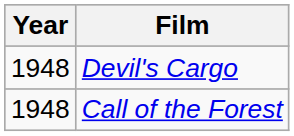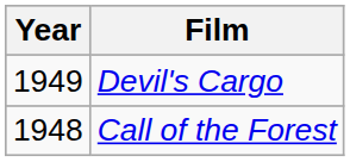 <table class="wikitable">
 <tr>
 <th>Year</th>
 <th>Film</th>
 </tr>
 <tr>
-<td>1948</td>
+<td>1949</td>
 <td><em><a href='#'>Devil's Cargo</a></em></td>
 </tr>
 <tr>
 <td>1948</td>
 <td><em><a href='#'>Call of the Forest</a></em></td>
 </tr>
 </table>
